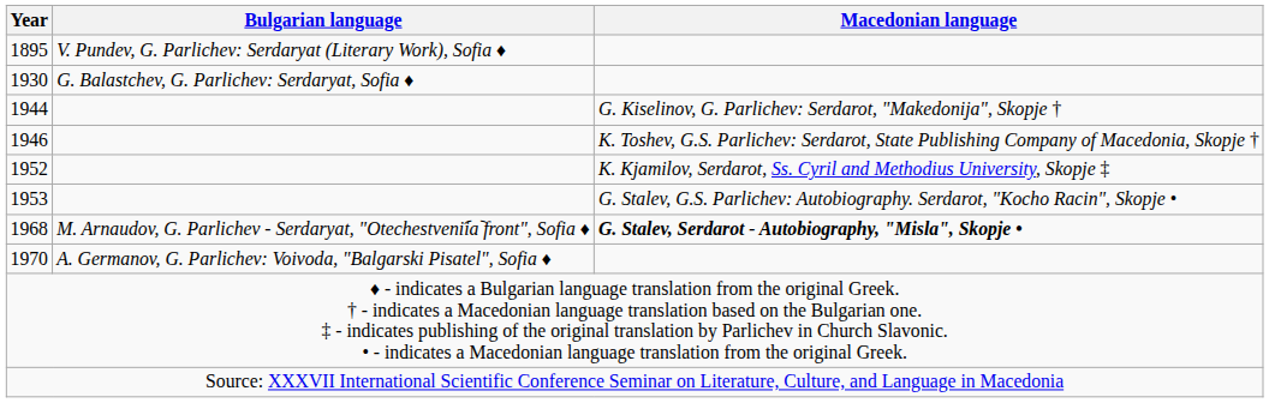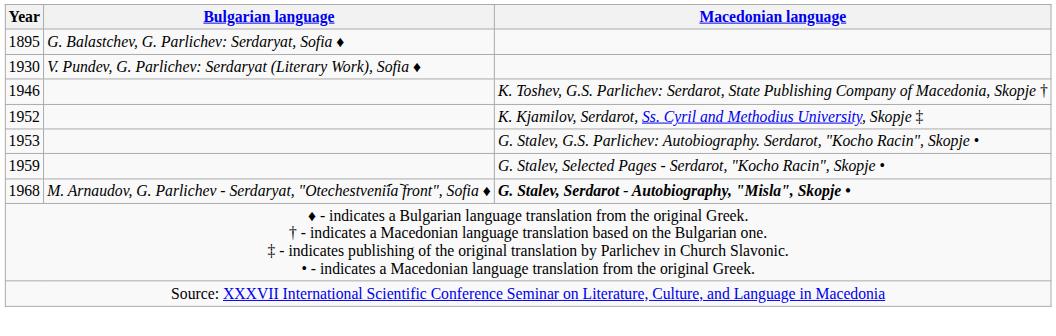 <table class="wikitable sortable" style="margin:1em auto;">
 <tr>
 <th>Year</th>
 <th><a href='#'>Bulgarian language</a></th>
 <th><a href='#'>Macedonian language</a></th>
 </tr>
 <tr>
 <td>1895</td>
-<td><em>V. Pundev, G. Parlichev: Serdaryat (Literary Work), Sofia</em> ♦</td>
+<td><em>G. Balastchev, G. Parlichev: Serdaryat, Sofia</em> ♦</td>
 <td></td>
 </tr>
 <tr>
 <td>1930</td>
-<td><em>G. Balastchev, G. Parlichev: Serdaryat, Sofia</em> ♦</td>
+<td><em>V. Pundev, G. Parlichev: Serdaryat (Literary Work), Sofia</em> ♦</td>
 <td></td>
-</tr>
-<tr>
-<td>1944</td>
-<td></td>
-<td><em>G. Kiselinov, G. Parlichev: Serdarot, "Makedonija", Skopje</em> †</td>
 </tr>
 <tr>
 <td>1946</td>
 <td></td>
 <td><em>K. Toshev, G.S. Parlichev: Serdarot, State Publishing Company of Macedonia, Skopje</em> †</td>
 </tr>
 <tr>
 <td>1952</td>
 <td></td>
 <td><em>K. Kjamilov, Serdarot, <a href='#'>Ss. Cyril and Methodius University</a>, Skopje</em> ‡</td>
 </tr>
 <tr>
 <td>1953</td>
 <td></td>
 <td><em>G. Stalev, G.S. Parlichev: Autobiography. Serdarot, "Kocho Racin", Skopje</em> •</td>
 </tr>
 <tr>
+<td>1959</td>
+<td></td>
+<td><em>G. Stalev, Selected Pages - Serdarot, "Kocho Racin", Skopje</em> •</td>
+</tr>
+<tr>
 <td>1968</td>
 <td><em>M. Arnaudov, G. Parlichev - Serdaryat, "Otechestvenii︠a︡ front", Sofia</em> ♦</td>
 <td><strong><em>G. Stalev, Serdarot - Autobiography, "Misla", Skopje</em> •</strong></td>
-</tr>
-<tr>
-<td>1970</td>
-<td><em>A. Germanov, G. Parlichev: Voivoda, "Balgarski Pisatel", Sofia</em> ♦</td>
-<td></td>
 </tr>
 <tr>
 <td align=center colspan=3>♦ - indicates a Bulgarian language translation from the original Greek.<br>† - indicates a Macedonian language translation based on the Bulgarian one.<br>‡ - indicates publishing of the original translation by Parlichev in Church Slavonic.<br>• - indicates a Macedonian language translation from the original Greek.</td>
 </tr>
 <tr>
 <td align=center colspan=3>Source: <a href='#'>XXXVII International Scientific Conference Seminar on Literature, Culture, and Language in Macedonia</a></td>
 </tr>
 </table>
